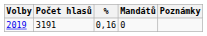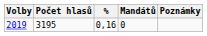 <table class="wikitable">
 <tr>
 <th>Volby</th>
 <th>Počet hlasů</th>
 <th>%</th>
 <th>Mandátů</th>
 <th>Poznámky</th>
 </tr>
 <tr>
 <td><a href='#'>2019</a></td>
-<td>3191</td>
+<td>3195</td>
 <td>0,16</td>
 <td>0</td>
 <td></td>
 </tr>
 </table>
